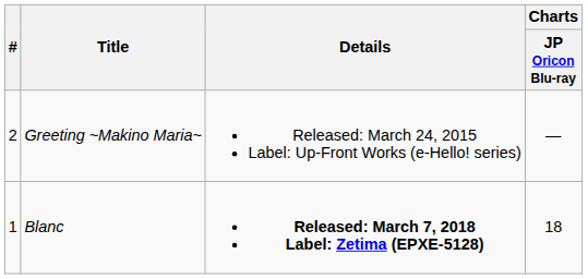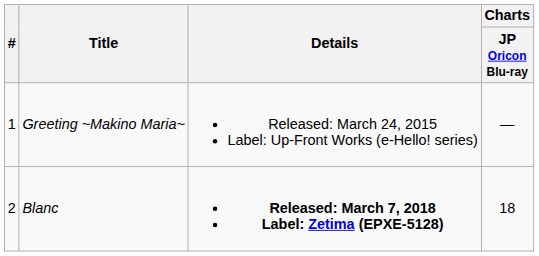 <table class="wikitable" style="text-align:center">
 <tr bgcolor="#CCCCCC">
 <th rowspan="2">#</th>
 <th rowspan="2">Title</th>
 <th rowspan="2">Details</th>
 <th colspan="1">Charts</th>
 </tr>
 <tr>
 <th width="35">JP<br><small><a href='#'>Oricon</a><br>Blu-ray</small><br></th>
 </tr>
 <tr>
-<td>2</td>
+<td>1</td>
 <td align="left"><em>Greeting ~Makino Maria~</em></td>
 <td><br><ul><li>Released: March 24, 2015</li><li>Label: Up-Front Works (e-Hello! series)</li></ul></td>
 <td align="center">—</td>
 </tr>
 <tr>
-<td>1</td>
+<td>2</td>
 <td align="left"><em>Blanc</em></td>
 <td><strong><br><ul><li>Released: March 7, 2018</li><li>Label: <a href='#'>Zetima</a> (EPXE-5128)</li></ul></strong></td>
 <td align="center">18</td>
 </tr>
 </table>
